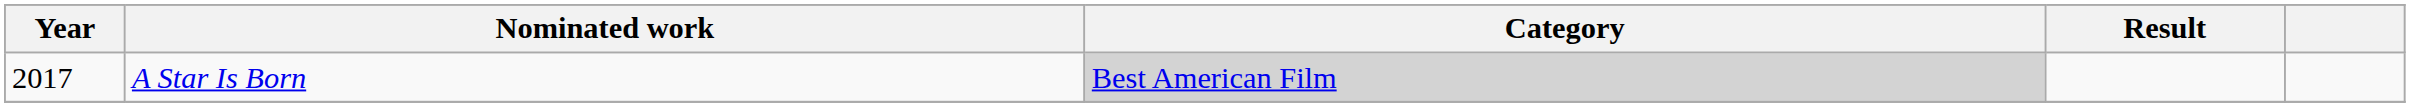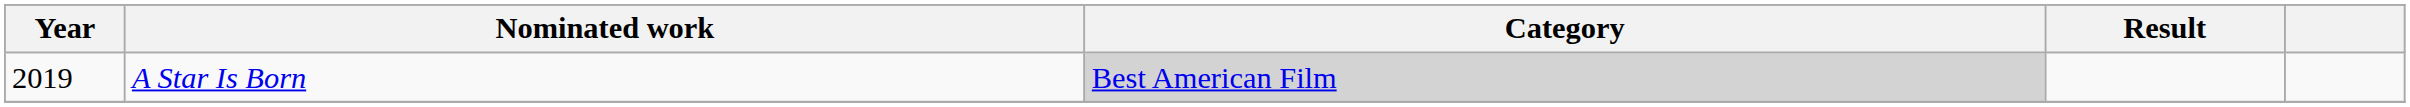 <table class="wikitable" style="width:100%;">
 <tr>
 <th width=5%>Year</th>
 <th style="width:40%;">Nominated work</th>
 <th style="width:40%;">Category</th>
 <th style="width:10%;">Result</th>
 <th width=5%></th>
 </tr>
 <tr>
-<td>2017</td>
+<td>2019</td>
 <td><em><a href='#'>A Star Is Born</a></em></td>
 <td style="background: lightgrey;"><a href='#'>Best American Film</a></td>
 <td></td>
 <td style="text-align:center;"></td>
 </tr>
 <tr>
 </tr>
 </table>
